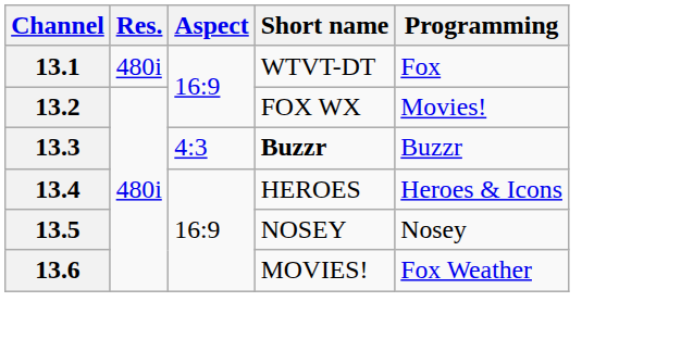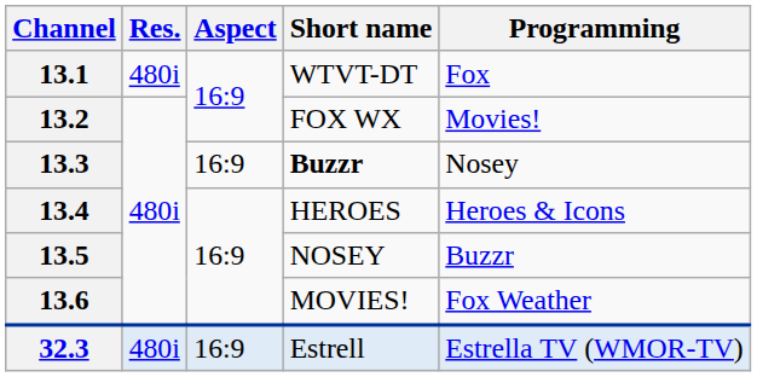 <table class="wikitable">
 <tr>
 <th scope = "col"><a href='#'>Channel</a></th>
 <th scope = "col"><a href='#'>Res.</a></th>
 <th scope = "col"><a href='#'>Aspect</a></th>
 <th scope = "col">Short name</th>
 <th scope = "col">Programming</th>
 </tr>
 <tr>
 <th scope = "row">13.1</th>
 <td><a href='#'>480i</a></td>
 <td rowspan=2><a href='#'>16:9</a></td>
 <td>WTVT-DT</td>
 <td><a href='#'>Fox</a></td>
 </tr>
 <tr>
 <th scope = "row">13.2</th>
 <td rowspan=5><a href='#'>480i</a></td>
 <td>FOX WX</td>
 <td><a href='#'>Movies!</a></td>
 </tr>
 <tr>
 <th scope = "row">13.3</th>
-<td><a href='#'>4:3</a></td>
+<td>16:9</td>
 <td><strong>Buzzr</strong></td>
-<td><a href='#'>Buzzr</a></td>
+<td>Nosey</td>
 </tr>
 <tr>
 <th scope = "row">13.4</th>
 <td rowspan=3>16:9</td>
 <td>HEROES</td>
 <td><a href='#'>Heroes & Icons</a></td>
 </tr>
 <tr>
 <th scope = "row">13.5</th>
 <td>NOSEY</td>
-<td>Nosey</td>
+<td><a href='#'>Buzzr</a></td>
 </tr>
 <tr>
 <th scope = "row">13.6</th>
 <td>MOVIES!</td>
 <td><a href='#'>Fox Weather</a></td>
 </tr>
+<tr style="background-color:#DFEBF6; border-top: 2px solid #003399;">
+<th scope = "row"><a href='#'>32.3</a></th>
+<td><a href='#'>480i</a></td>
+<td>16:9</td>
+<td>Estrell</td>
+<td><a href='#'>Estrella TV</a> (<a href='#'>WMOR-TV</a>)</td>
+</tr>
 </table>
